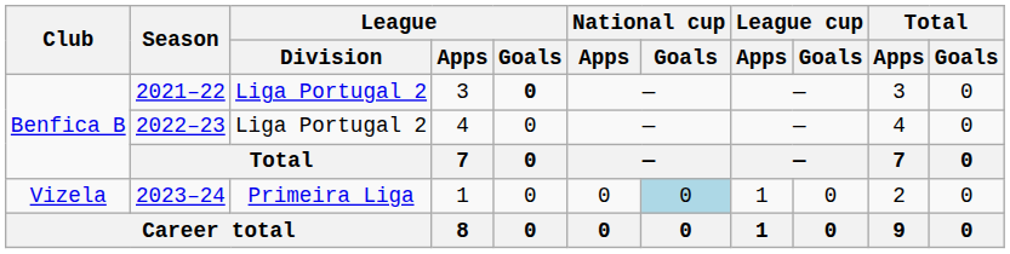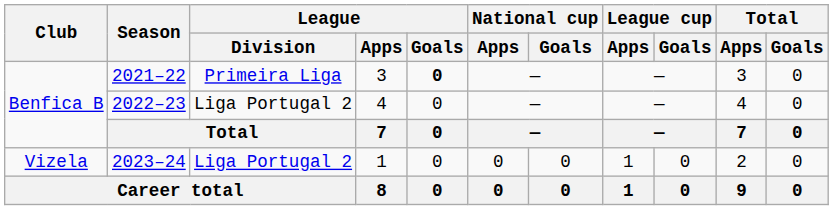 <table class="wikitable" style="text-align: center">
 <tr>
 <th rowspan="2">Club</th>
 <th rowspan="2">Season</th>
 <th colspan="3">League</th>
 <th colspan="2">National cup</th>
 <th colspan="2">League cup</th>
 <th colspan="2">Total</th>
 </tr>
 <tr>
 <th>Division</th>
 <th>Apps</th>
 <th>Goals</th>
 <th>Apps</th>
 <th>Goals</th>
 <th>Apps</th>
 <th>Goals</th>
 <th>Apps</th>
 <th>Goals</th>
 </tr>
 <tr>
 <td rowspan="3"><a href='#'>Benfica B</a></td>
 <td><a href='#'>2021–22</a></td>
-<td><a href='#'>Liga Portugal 2</a></td>
+<td><a href='#'>Primeira Liga</a></td>
 <td>3</td>
 <td><strong>0</strong></td>
 <td colspan="2">—</td>
 <td colspan="2">—</td>
 <td>3</td>
 <td>0</td>
 </tr>
 <tr>
 <td><a href='#'>2022–23</a></td>
 <td>Liga Portugal 2</td>
 <td>4</td>
 <td>0</td>
 <td colspan="2">—</td>
 <td colspan="2">—</td>
 <td>4</td>
 <td>0</td>
 </tr>
 <tr>
 <th colspan="2">Total</th>
 <th>7</th>
 <th>0</th>
 <th colspan="2">—</th>
 <th colspan="2">—</th>
 <th>7</th>
 <th>0</th>
 </tr>
 <tr>
 <td><a href='#'>Vizela</a></td>
 <td><a href='#'>2023–24</a></td>
-<td><a href='#'>Primeira Liga</a></td>
+<td><a href='#'>Liga Portugal 2</a></td>
 <td>1</td>
 <td>0</td>
 <td>0</td>
-<td style="background: lightblue;">0</td>
+<td>0</td>
 <td>1</td>
 <td>0</td>
 <td>2</td>
 <td>0</td>
 </tr>
 <tr>
 <th colspan="3"><strong>Career total</strong></th>
 <th>8</th>
 <th>0</th>
 <th>0</th>
 <th>0</th>
 <th>1</th>
 <th>0</th>
 <th>9</th>
 <th>0</th>
 </tr>
 </table>
